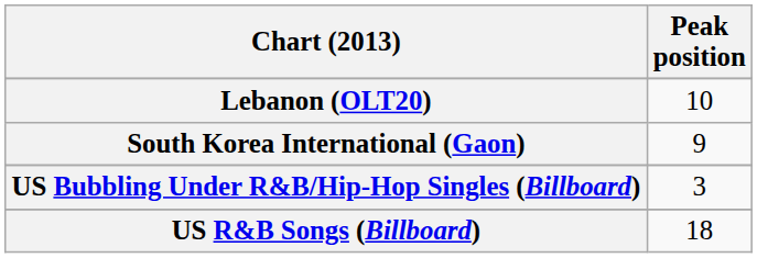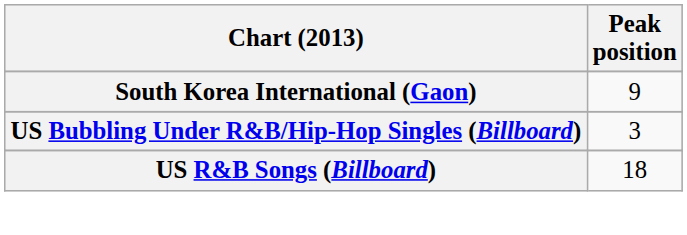 <table class="wikitable plainrowheaders sortable" style="text-align:center;">
 <tr>
 <th scope="col">Chart (2013)</th>
 <th scope="col">Peak<br>position</th>
 </tr>
 <tr>
 </tr>
 <tr>
 </tr>
 <tr>
 </tr>
 <tr>
-</tr>
-<tr>
-<th scope="row">Lebanon (<a href='#'>OLT20</a>)</th>
-<td style="text-align:center;">10</td>
 </tr>
 <tr>
 <th scope="row">South Korea International (<a href='#'>Gaon</a>)</th>
 <td align="center">9</td>
 </tr>
 <tr>
 </tr>
 <tr>
 <th scope="row">US <a href='#'>Bubbling Under R&B/Hip-Hop Singles</a> (<em><a href='#'>Billboard</a></em>)</th>
 <td style="text-align:center;">3</td>
 </tr>
 <tr>
 </tr>
 <tr>
 <th scope="row">US <a href='#'>R&B Songs</a> (<em><a href='#'>Billboard</a></em>)</th>
 <td style="text-align:center;">18</td>
 </tr>
 </table>
